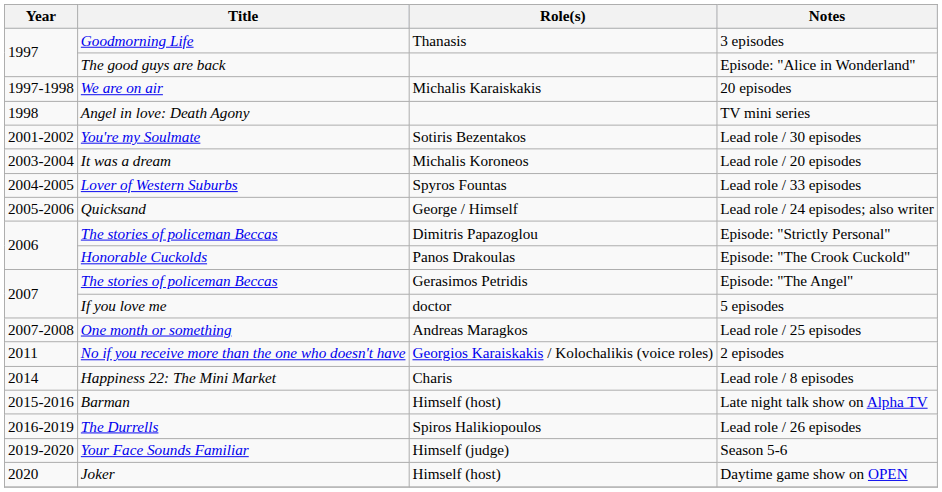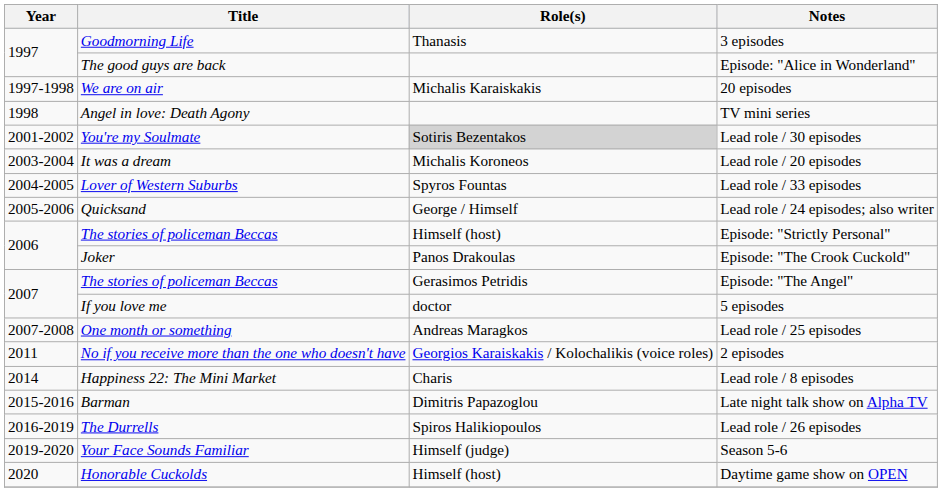 <table class="wikitable">
 <tr style="background:#b0c4de; text-align:center;">
 <th>Year</th>
 <th>Title</th>
 <th>Role(s)</th>
 <th>Notes</th>
 </tr>
 <tr>
 <td rowspan="2">1997</td>
 <td><em><a href='#'>Goodmorning Life</a></em></td>
 <td>Thanasis</td>
 <td>3 episodes</td>
 </tr>
 <tr>
 <td><em>The good guys are back</em></td>
 <td></td>
 <td>Episode: "Alice in Wonderland"</td>
 </tr>
 <tr>
 <td>1997-1998</td>
 <td><em><a href='#'>We are on air</a></em></td>
 <td>Michalis Karaiskakis</td>
 <td>20 episodes</td>
 </tr>
 <tr>
 <td>1998</td>
 <td><em>Angel in love: Death Agony</em></td>
 <td></td>
 <td>TV mini series</td>
 </tr>
 <tr>
 <td>2001-2002</td>
 <td><em><a href='#'>You're my Soulmate</a></em></td>
-<td>Sotiris Bezentakos</td>
+<td style="background: lightgrey;">Sotiris Bezentakos</td>
 <td>Lead role / 30 episodes</td>
 </tr>
 <tr>
 <td>2003-2004</td>
 <td><em>It was a dream</em></td>
 <td>Michalis Koroneos</td>
 <td>Lead role / 20 episodes</td>
 </tr>
 <tr>
 <td>2004-2005</td>
 <td><em><a href='#'>Lover of Western Suburbs</a></em></td>
 <td>Spyros Fountas</td>
 <td>Lead role / 33 episodes</td>
 </tr>
 <tr>
 <td>2005-2006</td>
 <td><em>Quicksand</em></td>
 <td>George / Himself</td>
 <td>Lead role / 24 episodes; also writer</td>
 </tr>
 <tr>
 <td rowspan="2">2006</td>
 <td><em><a href='#'>The stories of policeman Beccas</a></em></td>
-<td>Dimitris Papazoglou</td>
+<td>Himself (host)</td>
 <td>Episode: "Strictly Personal"</td>
 </tr>
 <tr>
-<td><em><a href='#'>Honorable Cuckolds</a></em></td>
+<td><em>Joker</em></td>
 <td>Panos Drakoulas</td>
 <td>Episode: "The Crook Cuckold"</td>
 </tr>
 <tr>
 <td rowspan="2">2007</td>
 <td><em><a href='#'>The stories of policeman Beccas</a></em></td>
 <td>Gerasimos Petridis</td>
 <td>Episode: "The Angel"</td>
 </tr>
 <tr>
 <td><em>If you love me</em></td>
 <td>doctor</td>
 <td>5 episodes</td>
 </tr>
 <tr>
 <td>2007-2008</td>
 <td><em><a href='#'>One month or something</a></em></td>
 <td>Andreas Maragkos</td>
 <td>Lead role / 25 episodes</td>
 </tr>
 <tr>
 <td>2011</td>
 <td><em><a href='#'>No if you receive more than the one who doesn't have</a></em></td>
 <td><a href='#'>Georgios Karaiskakis</a> / Kolochalikis (voice roles)</td>
 <td>2 episodes</td>
 </tr>
 <tr>
 <td>2014</td>
 <td><em>Happiness 22: The Mini Market</em></td>
 <td>Charis</td>
 <td>Lead role / 8 episodes</td>
 </tr>
 <tr>
 <td>2015-2016</td>
 <td><em>Barman</em></td>
-<td>Himself (host)</td>
+<td>Dimitris Papazoglou</td>
 <td>Late night talk show on <a href='#'>Alpha TV</a></td>
 </tr>
 <tr>
 <td>2016-2019</td>
 <td><em><a href='#'>The Durrells</a></em></td>
 <td>Spiros Halikiopoulos</td>
 <td>Lead role / 26 episodes</td>
 </tr>
 <tr>
 <td>2019-2020</td>
 <td><em><a href='#'>Your Face Sounds Familiar</a></em></td>
 <td>Himself (judge)</td>
 <td>Season 5-6</td>
 </tr>
 <tr>
 <td>2020</td>
-<td><em>Joker</em></td>
+<td><em><a href='#'>Honorable Cuckolds</a></em></td>
 <td>Himself (host)</td>
 <td>Daytime game show on <a href='#'>OPEN</a></td>
 </tr>
 <tr>
 </tr>
 </table>
